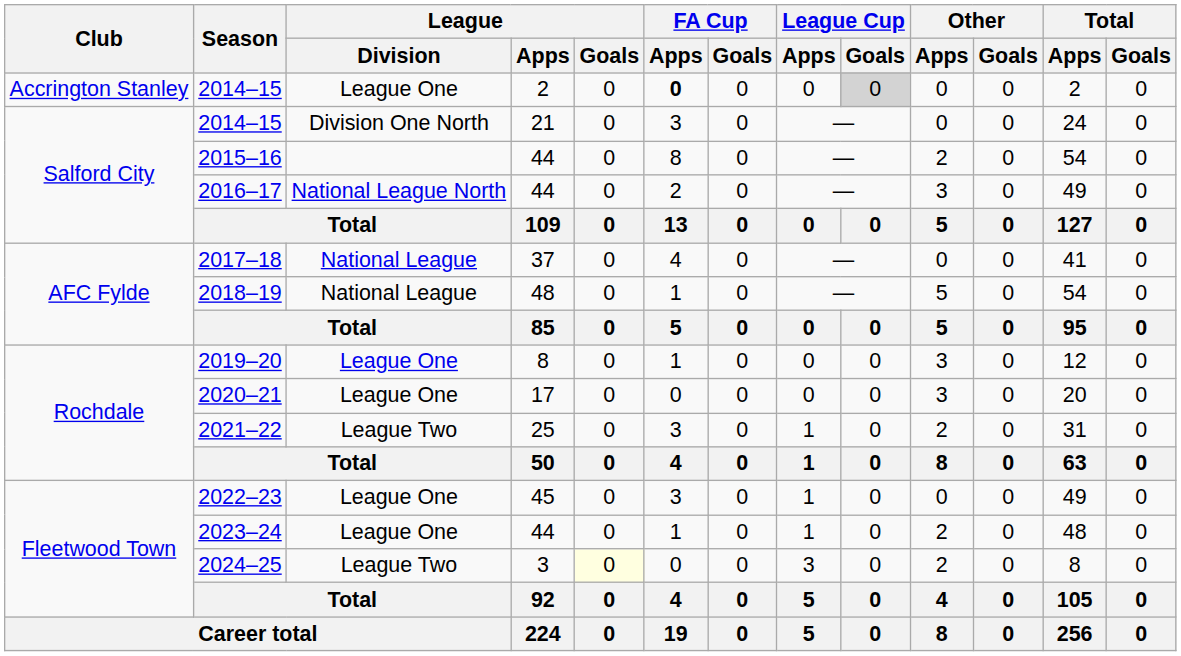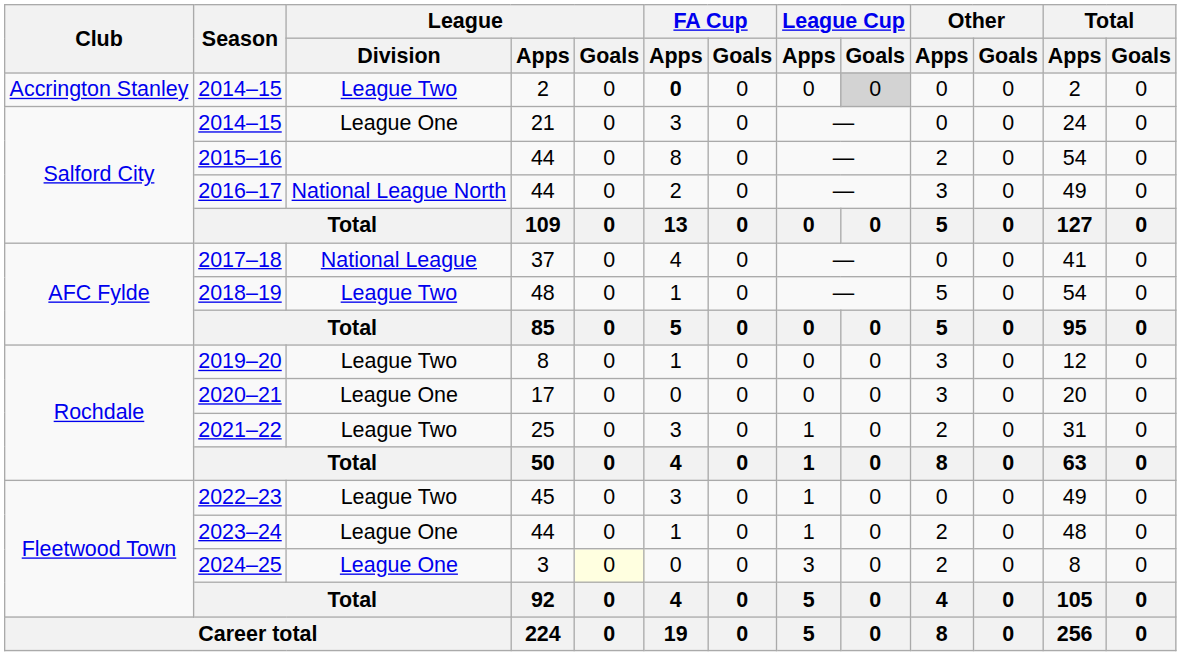 <table class="wikitable" style="text-align: center">
 <tr>
 <th rowspan="2">Club</th>
 <th rowspan="2">Season</th>
 <th colspan="3">League</th>
 <th colspan="2"><a href='#'>FA Cup</a></th>
 <th colspan="2"><a href='#'>League Cup</a></th>
 <th colspan="2">Other</th>
 <th colspan="2">Total</th>
 </tr>
 <tr>
 <th>Division</th>
 <th>Apps</th>
 <th>Goals</th>
 <th>Apps</th>
 <th>Goals</th>
 <th>Apps</th>
 <th>Goals</th>
 <th>Apps</th>
 <th>Goals</th>
 <th>Apps</th>
 <th>Goals</th>
 </tr>
 <tr>
 <td><a href='#'>Accrington Stanley</a></td>
 <td><a href='#'>2014–15</a></td>
-<td>League One</td>
+<td><a href='#'>League Two</a></td>
 <td>2</td>
 <td>0</td>
 <td><strong>0</strong></td>
 <td>0</td>
 <td>0</td>
 <td style="background: lightgrey;">0</td>
 <td>0</td>
 <td>0</td>
 <td>2</td>
 <td>0</td>
 </tr>
 <tr>
 <td rowspan="4"><a href='#'>Salford City</a></td>
 <td><a href='#'>2014–15</a></td>
-<td><a href='#'></a> Division One North</td>
+<td>League One</td>
 <td>21</td>
 <td>0</td>
 <td>3</td>
 <td>0</td>
 <td colspan="2">—</td>
 <td>0</td>
 <td>0</td>
 <td>24</td>
 <td>0</td>
 </tr>
 <tr>
 <td><a href='#'>2015–16</a></td>
 <td><a href='#'></a></td>
 <td>44</td>
 <td>0</td>
 <td>8</td>
 <td>0</td>
 <td colspan="2">—</td>
 <td>2</td>
 <td>0</td>
 <td>54</td>
 <td>0</td>
 </tr>
 <tr>
 <td><a href='#'>2016–17</a></td>
 <td><a href='#'>National League North</a></td>
 <td>44</td>
 <td>0</td>
 <td>2</td>
 <td>0</td>
 <td colspan="2">—</td>
 <td>3</td>
 <td>0</td>
 <td>49</td>
 <td>0</td>
 </tr>
 <tr>
 <th colspan="2">Total</th>
 <th>109</th>
 <th>0</th>
 <th>13</th>
 <th>0</th>
 <th>0</th>
 <th>0</th>
 <th>5</th>
 <th>0</th>
 <th>127</th>
 <th>0</th>
 </tr>
 <tr>
 <td rowspan="3"><a href='#'>AFC Fylde</a></td>
 <td><a href='#'>2017–18</a></td>
 <td><a href='#'>National League</a></td>
 <td>37</td>
 <td>0</td>
 <td>4</td>
 <td>0</td>
 <td colspan="2">—</td>
 <td>0</td>
 <td>0</td>
 <td>41</td>
 <td>0</td>
 </tr>
 <tr>
 <td><a href='#'>2018–19</a></td>
-<td>National League</td>
+<td><a href='#'>League Two</a></td>
 <td>48</td>
 <td>0</td>
 <td>1</td>
 <td>0</td>
 <td colspan="2">—</td>
 <td>5</td>
 <td>0</td>
 <td>54</td>
 <td>0</td>
 </tr>
 <tr>
 <th colspan="2">Total</th>
 <th>85</th>
 <th>0</th>
 <th>5</th>
 <th>0</th>
 <th>0</th>
 <th>0</th>
 <th>5</th>
 <th>0</th>
 <th>95</th>
 <th>0</th>
 </tr>
 <tr>
 <td rowspan="4"><a href='#'>Rochdale</a></td>
 <td><a href='#'>2019–20</a></td>
-<td><a href='#'>League One</a></td>
+<td>League Two</td>
 <td>8</td>
 <td>0</td>
 <td>1</td>
 <td>0</td>
 <td>0</td>
 <td>0</td>
 <td>3</td>
 <td>0</td>
 <td>12</td>
 <td>0</td>
 </tr>
 <tr>
 <td><a href='#'>2020–21</a></td>
 <td>League One</td>
 <td>17</td>
 <td>0</td>
 <td>0</td>
 <td>0</td>
 <td>0</td>
 <td>0</td>
 <td>3</td>
 <td>0</td>
 <td>20</td>
 <td>0</td>
 </tr>
 <tr>
 <td><a href='#'>2021–22</a></td>
 <td>League Two</td>
 <td>25</td>
 <td>0</td>
 <td>3</td>
 <td>0</td>
 <td>1</td>
 <td>0</td>
 <td>2</td>
 <td>0</td>
 <td>31</td>
 <td>0</td>
 </tr>
 <tr>
 <th colspan="2">Total</th>
 <th>50</th>
 <th>0</th>
 <th>4</th>
 <th>0</th>
 <th>1</th>
 <th>0</th>
 <th>8</th>
 <th>0</th>
 <th>63</th>
 <th>0</th>
 </tr>
 <tr>
 <td rowspan="4"><a href='#'>Fleetwood Town</a></td>
 <td><a href='#'>2022–23</a></td>
-<td>League One</td>
+<td>League Two</td>
 <td>45</td>
 <td>0</td>
 <td>3</td>
 <td>0</td>
 <td>1</td>
 <td>0</td>
 <td>0</td>
 <td>0</td>
 <td>49</td>
 <td>0</td>
 </tr>
 <tr>
 <td><a href='#'>2023–24</a></td>
 <td>League One</td>
 <td>44</td>
 <td>0</td>
 <td>1</td>
 <td>0</td>
 <td>1</td>
 <td>0</td>
 <td>2</td>
 <td>0</td>
 <td>48</td>
 <td>0</td>
 </tr>
 <tr>
 <td><a href='#'>2024–25</a></td>
-<td>League Two</td>
+<td><a href='#'>League One</a></td>
 <td>3</td>
 <td style="background: lightyellow;">0</td>
 <td>0</td>
 <td>0</td>
 <td>3</td>
 <td>0</td>
 <td>2</td>
 <td>0</td>
 <td>8</td>
 <td>0</td>
 </tr>
 <tr>
 <th colspan="2">Total</th>
 <th>92</th>
 <th>0</th>
 <th>4</th>
 <th>0</th>
 <th>5</th>
 <th>0</th>
 <th>4</th>
 <th>0</th>
 <th>105</th>
 <th>0</th>
 </tr>
 <tr>
 <th colspan="3">Career total</th>
 <th>224</th>
 <th>0</th>
 <th>19</th>
 <th>0</th>
 <th>5</th>
 <th>0</th>
 <th>8</th>
 <th>0</th>
 <th>256</th>
 <th>0</th>
 </tr>
 </table>
